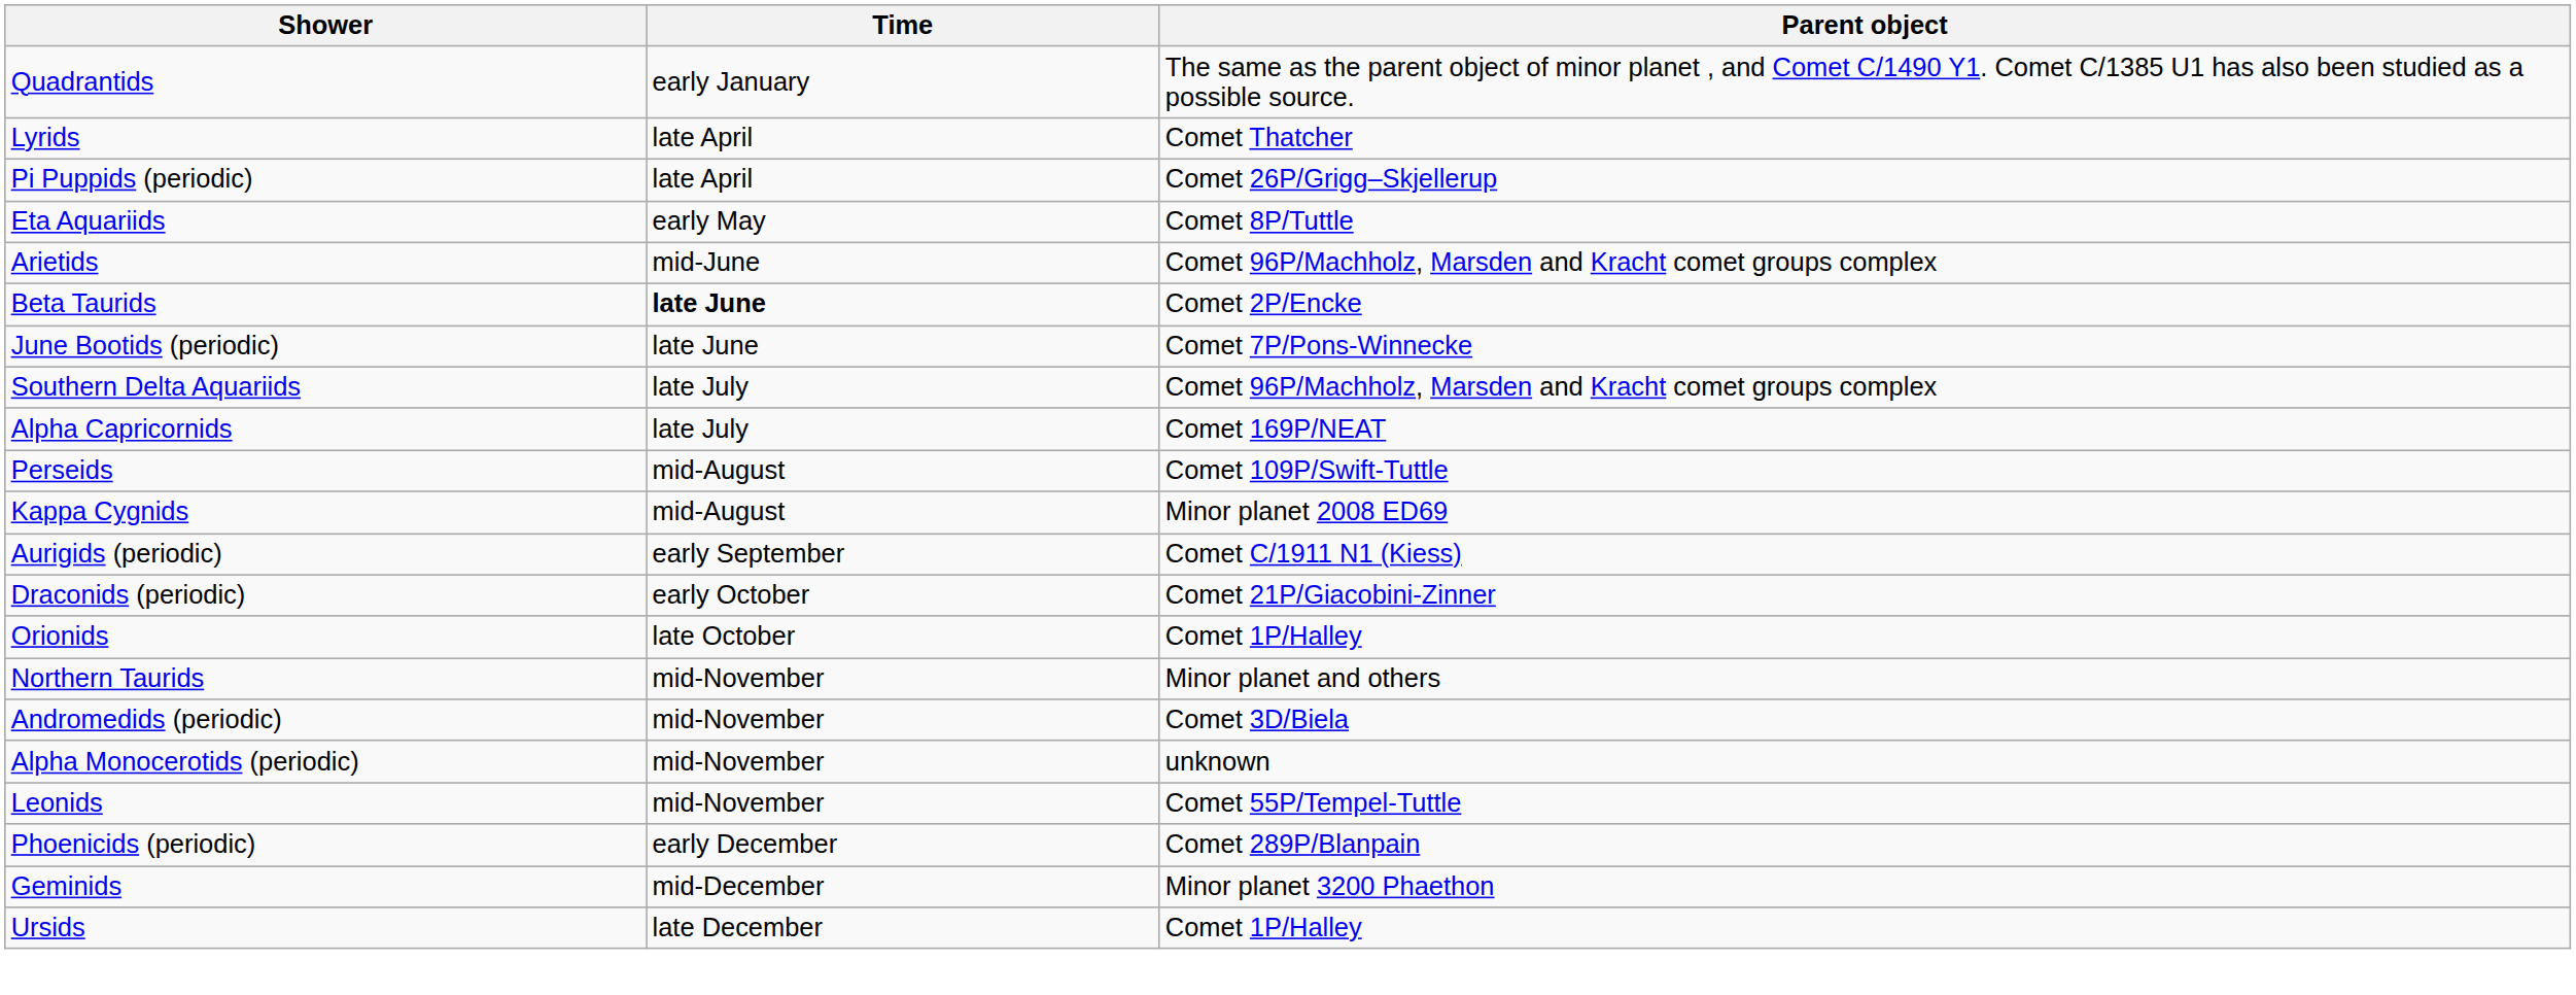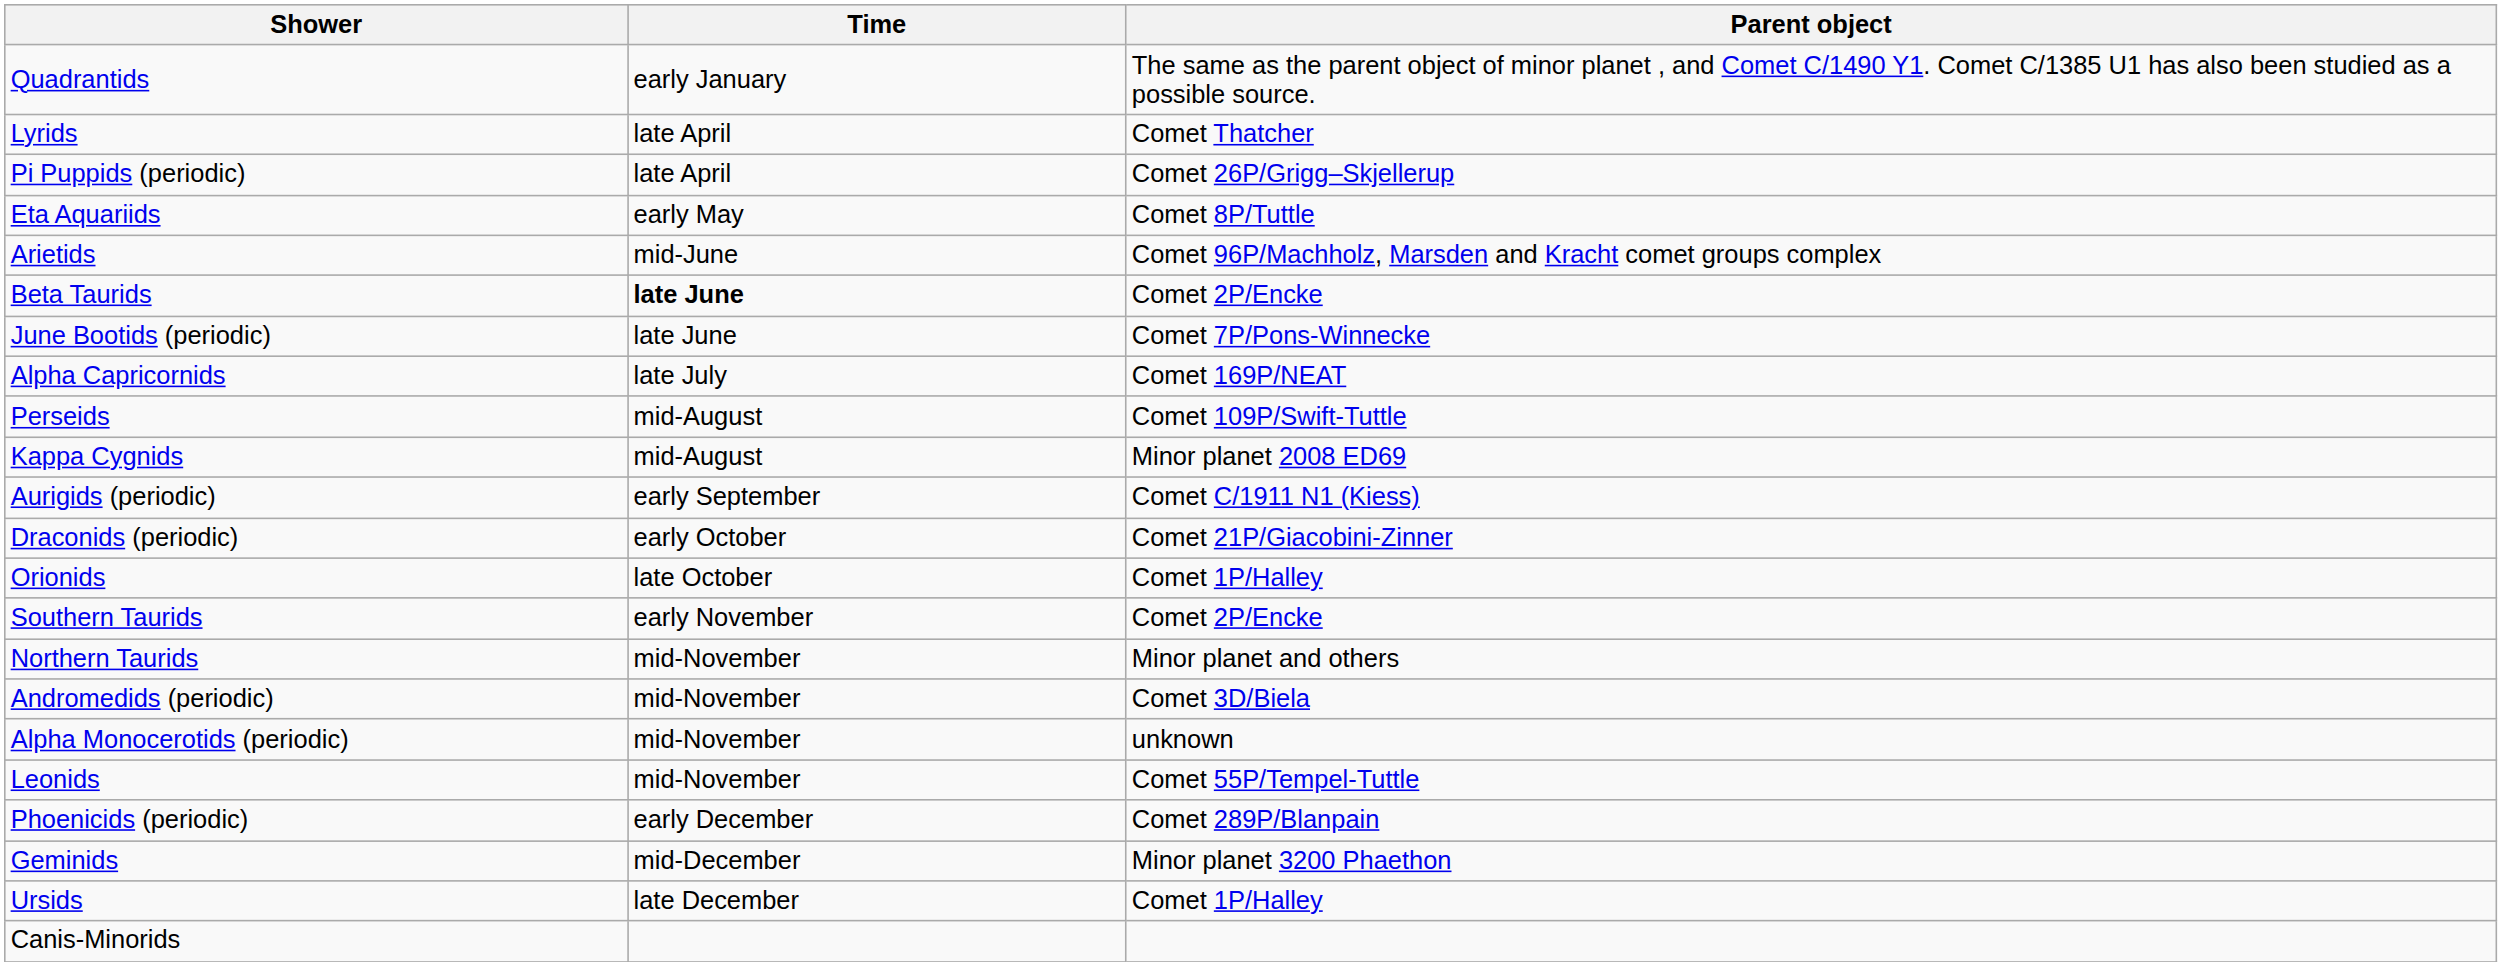 <table class="wikitable">
 <tr>
 <th width=25%>Shower</th>
 <th width=20%>Time</th>
 <th>Parent object</th>
 </tr>
 <tr>
 <td><a href='#'>Quadrantids</a></td>
 <td>early January</td>
 <td>The same as the parent object of minor planet , and <a href='#'>Comet C/1490 Y1</a>. Comet C/1385 U1 has also been studied as a possible source.</td>
 </tr>
 <tr>
 <td><a href='#'>Lyrids</a></td>
 <td>late April</td>
 <td>Comet <a href='#'>Thatcher</a></td>
 </tr>
 <tr>
 <td><a href='#'>Pi Puppids</a> (periodic)</td>
 <td>late April</td>
 <td>Comet <a href='#'>26P/Grigg–Skjellerup</a></td>
 </tr>
 <tr>
 <td><a href='#'>Eta Aquariids</a></td>
 <td>early May</td>
 <td>Comet <a href='#'>8P/Tuttle</a></td>
 </tr>
 <tr>
 <td><a href='#'>Arietids</a></td>
 <td>mid-June</td>
 <td>Comet <a href='#'>96P/Machholz</a>, <a href='#'>Marsden</a> and <a href='#'>Kracht</a> comet groups complex</td>
 </tr>
 <tr>
 <td><a href='#'>Beta Taurids</a></td>
 <td><strong>late June</strong></td>
 <td>Comet <a href='#'>2P/Encke</a></td>
 </tr>
 <tr>
 <td><a href='#'>June Bootids</a> (periodic)</td>
 <td>late June</td>
 <td>Comet <a href='#'>7P/Pons-Winnecke</a></td>
 </tr>
 <tr>
-<td><a href='#'>Southern Delta Aquariids</a></td>
-<td>late July</td>
-<td>Comet <a href='#'>96P/Machholz</a>, <a href='#'>Marsden</a> and <a href='#'>Kracht</a> comet groups complex</td>
-</tr>
-<tr>
 <td><a href='#'>Alpha Capricornids</a></td>
 <td>late July</td>
 <td>Comet <a href='#'>169P/NEAT</a></td>
 </tr>
 <tr>
 <td><a href='#'>Perseids</a></td>
 <td>mid-August</td>
 <td>Comet <a href='#'>109P/Swift-Tuttle</a></td>
 </tr>
 <tr>
 <td><a href='#'>Kappa Cygnids</a></td>
 <td>mid-August</td>
 <td>Minor planet <a href='#'>2008 ED69</a></td>
 </tr>
 <tr>
 <td><a href='#'>Aurigids</a> (periodic)</td>
 <td>early September</td>
 <td>Comet <a href='#'>C/1911 N1 (Kiess)</a></td>
 </tr>
 <tr>
 <td><a href='#'>Draconids</a> (periodic)</td>
 <td>early October</td>
 <td>Comet <a href='#'>21P/Giacobini-Zinner</a></td>
 </tr>
 <tr>
 <td><a href='#'>Orionids</a></td>
 <td>late October</td>
 <td>Comet <a href='#'>1P/Halley</a></td>
+</tr>
+<tr>
+<td><a href='#'>Southern Taurids</a></td>
+<td>early November</td>
+<td>Comet <a href='#'>2P/Encke</a></td>
 </tr>
 <tr>
 <td><a href='#'>Northern Taurids</a></td>
 <td>mid-November</td>
 <td>Minor planet  and others</td>
 </tr>
 <tr>
 <td><a href='#'>Andromedids</a> (periodic)</td>
 <td>mid-November</td>
 <td>Comet <a href='#'>3D/Biela</a></td>
 </tr>
 <tr>
 <td><a href='#'>Alpha Monocerotids</a> (periodic)</td>
 <td>mid-November</td>
 <td>unknown</td>
 </tr>
 <tr>
 <td><a href='#'>Leonids</a></td>
 <td>mid-November</td>
 <td>Comet <a href='#'>55P/Tempel-Tuttle</a></td>
 </tr>
 <tr>
 <td><a href='#'>Phoenicids</a> (periodic)</td>
 <td>early December</td>
 <td>Comet <a href='#'>289P/Blanpain</a></td>
 </tr>
 <tr>
 <td><a href='#'>Geminids</a></td>
 <td>mid-December</td>
 <td>Minor planet <a href='#'>3200 Phaethon</a></td>
 </tr>
 <tr>
 <td><a href='#'>Ursids</a></td>
 <td>late December</td>
 <td>Comet <a href='#'>1P/Halley</a></td>
 </tr>
+<tr>
+<td>Canis-Minorids</td>
+<td></td>
+<td></td>
+</tr>
 </table>
